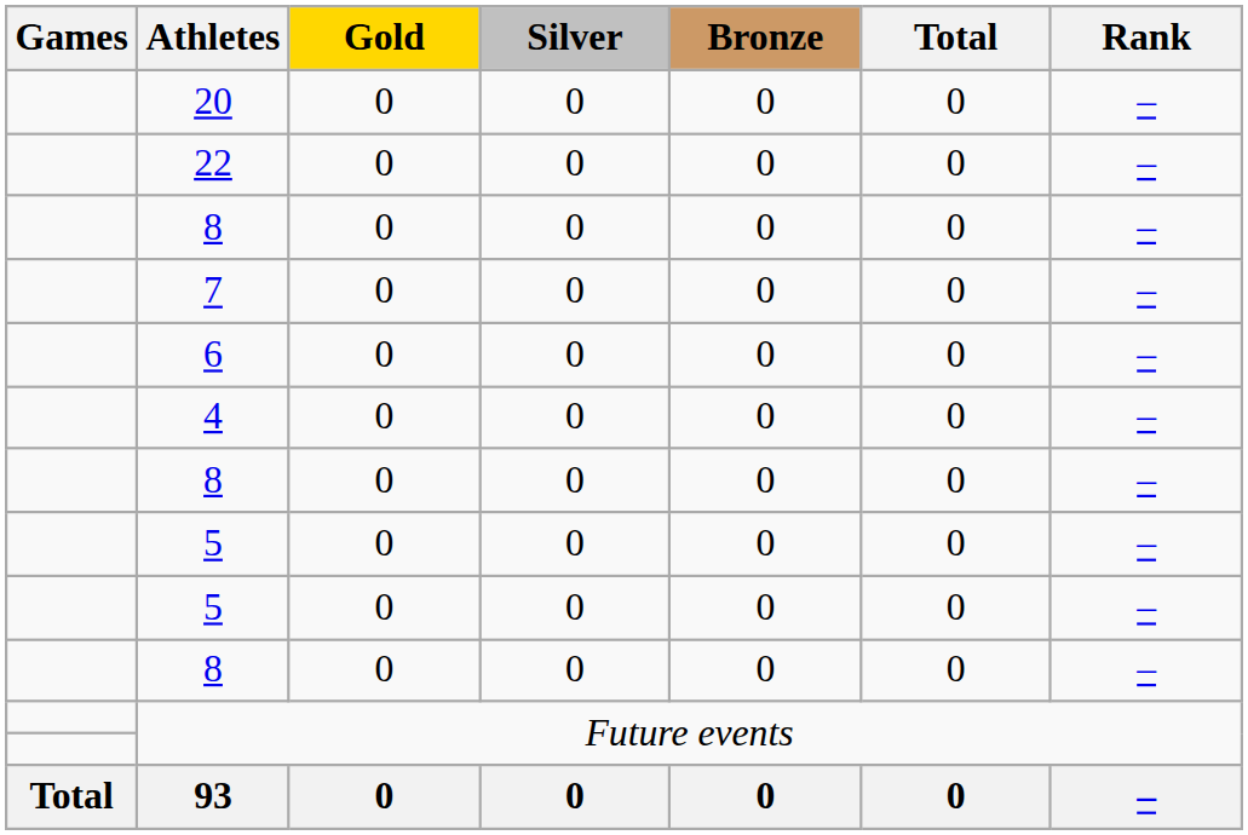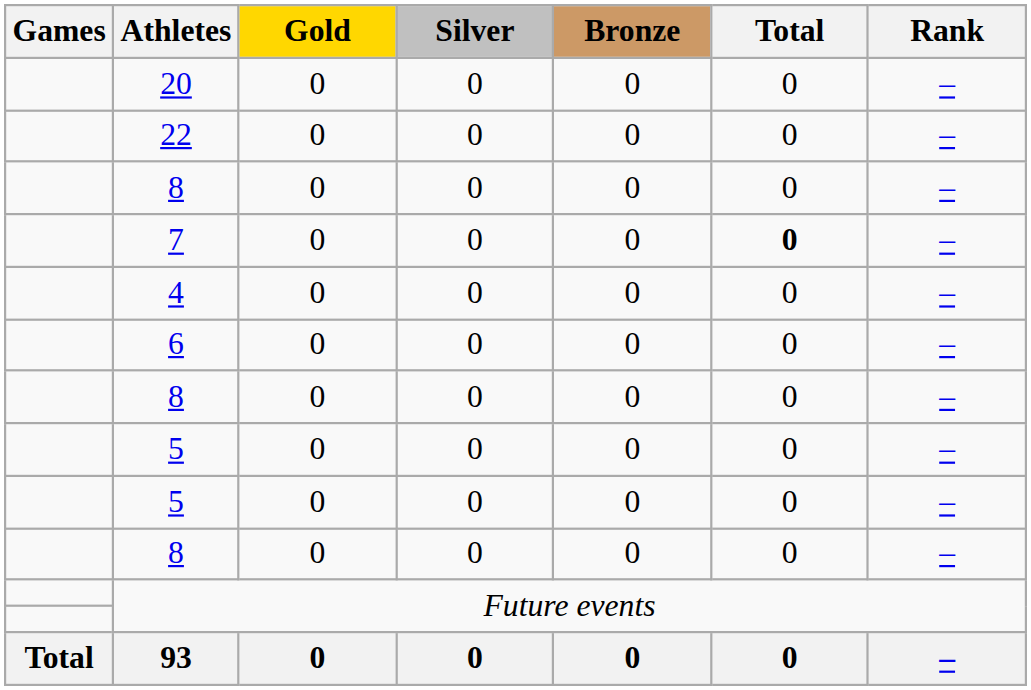 <table class="wikitable" style="text-align:center; font-size:90%;">
 <tr>
 <th>Games</th>
 <th>Athletes</th>
 <td style="background:gold; width:4.5em; font-weight:bold;">Gold</td>
 <td style="background:silver; width:4.5em; font-weight:bold;">Silver</td>
 <td style="background:#cc9966; width:4.5em; font-weight:bold;">Bronze</td>
 <th style="width:4.5em; font-weight:bold;">Total</th>
 <th style="width:4.5em; font-weight:bold;">Rank</th>
 </tr>
 <tr>
 <td align=left></td>
 <td><a href='#'>20</a></td>
 <td>0</td>
 <td>0</td>
 <td>0</td>
 <td>0</td>
 <td><a href='#'>–</a></td>
 </tr>
 <tr>
 <td align=left></td>
 <td><a href='#'>22</a></td>
 <td>0</td>
 <td>0</td>
 <td>0</td>
 <td>0</td>
 <td><a href='#'>–</a></td>
 </tr>
 <tr>
 <td align=left></td>
 <td><a href='#'>8</a></td>
 <td>0</td>
 <td>0</td>
 <td>0</td>
 <td>0</td>
 <td><a href='#'>–</a></td>
 </tr>
 <tr>
 <td align=left></td>
 <td><a href='#'>7</a></td>
 <td>0</td>
 <td>0</td>
 <td>0</td>
-<td>0</td>
+<td><strong>0</strong></td>
 <td><a href='#'>–</a></td>
 </tr>
 <tr>
 <td align=left></td>
-<td><a href='#'>6</a></td>
+<td><a href='#'>4</a></td>
 <td>0</td>
 <td>0</td>
 <td>0</td>
 <td>0</td>
 <td><a href='#'>–</a></td>
 </tr>
 <tr>
 <td align=left></td>
-<td><a href='#'>4</a></td>
+<td><a href='#'>6</a></td>
 <td>0</td>
 <td>0</td>
 <td>0</td>
 <td>0</td>
 <td><a href='#'>–</a></td>
 </tr>
 <tr>
 <td align=left></td>
 <td><a href='#'>8</a></td>
 <td>0</td>
 <td>0</td>
 <td>0</td>
 <td>0</td>
 <td><a href='#'>–</a></td>
 </tr>
 <tr>
 <td align=left></td>
 <td><a href='#'>5</a></td>
 <td>0</td>
 <td>0</td>
 <td>0</td>
 <td>0</td>
 <td><a href='#'>–</a></td>
 </tr>
 <tr>
 <td align=left></td>
 <td><a href='#'>5</a></td>
 <td>0</td>
 <td>0</td>
 <td>0</td>
 <td>0</td>
 <td><a href='#'>–</a></td>
 </tr>
 <tr>
 <td align=left></td>
 <td><a href='#'>8</a></td>
 <td>0</td>
 <td>0</td>
 <td>0</td>
 <td>0</td>
 <td><a href='#'>–</a></td>
 </tr>
 <tr>
 <td align=left></td>
 <td colspan=6; rowspan=2><em>Future events</em></td>
 </tr>
 <tr>
 <td align=left></td>
 </tr>
 <tr>
 <th>Total</th>
 <th>93</th>
 <th>0</th>
 <th>0</th>
 <th>0</th>
 <th>0</th>
 <th><a href='#'>–</a></th>
 </tr>
 </table>
